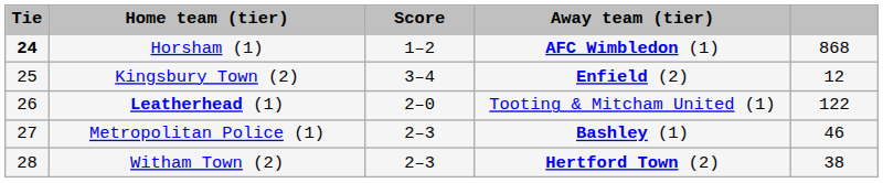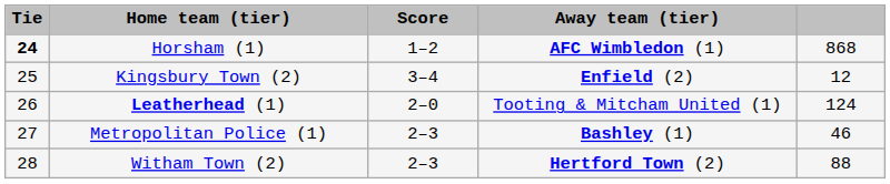 <table class="wikitable" style="width: 600px; background:WhiteSmoke; text-align:center; font-size:90%">
 <tr>
 <td scope="col" style="width:  5.00%; background:silver;"><strong>Tie</strong></td>
 <td scope="col" style="width: 36.25%; background:silver;"><strong>Home team (tier)</strong></td>
 <td scope="col" style="width: 12.50%; background:silver;"><strong>Score</strong></td>
 <td scope="col" style="width: 36.25%; background:silver;"><strong>Away team (tier)</strong></td>
 <td scope="col" style="width: 10.00%; background:silver;"><strong></strong></td>
 </tr>
 <tr>
 <td><strong>24</strong></td>
 <td><a href='#'>Horsham</a> (1)</td>
 <td>1–2</td>
 <td><strong><a href='#'>AFC Wimbledon</a></strong> (1)</td>
 <td>868</td>
 </tr>
 <tr>
 <td>25</td>
 <td><a href='#'>Kingsbury Town</a> (2)</td>
 <td>3–4 </td>
 <td><strong><a href='#'>Enfield</a></strong> (2)</td>
 <td>12</td>
 </tr>
 <tr>
 <td>26</td>
 <td><strong><a href='#'>Leatherhead</a></strong> (1)</td>
 <td>2–0 </td>
 <td><a href='#'>Tooting & Mitcham United</a> (1)</td>
-<td>122</td>
+<td>124</td>
 </tr>
 <tr>
 <td>27</td>
 <td><a href='#'>Metropolitan Police</a> (1)</td>
 <td>2–3</td>
 <td><strong><a href='#'>Bashley</a></strong> (1)</td>
 <td>46</td>
 </tr>
 <tr>
 <td>28</td>
 <td><a href='#'>Witham Town</a> (2)</td>
 <td>2–3</td>
 <td><strong><a href='#'>Hertford Town</a></strong> (2)</td>
-<td>38</td>
+<td>88</td>
 </tr>
 </table>
